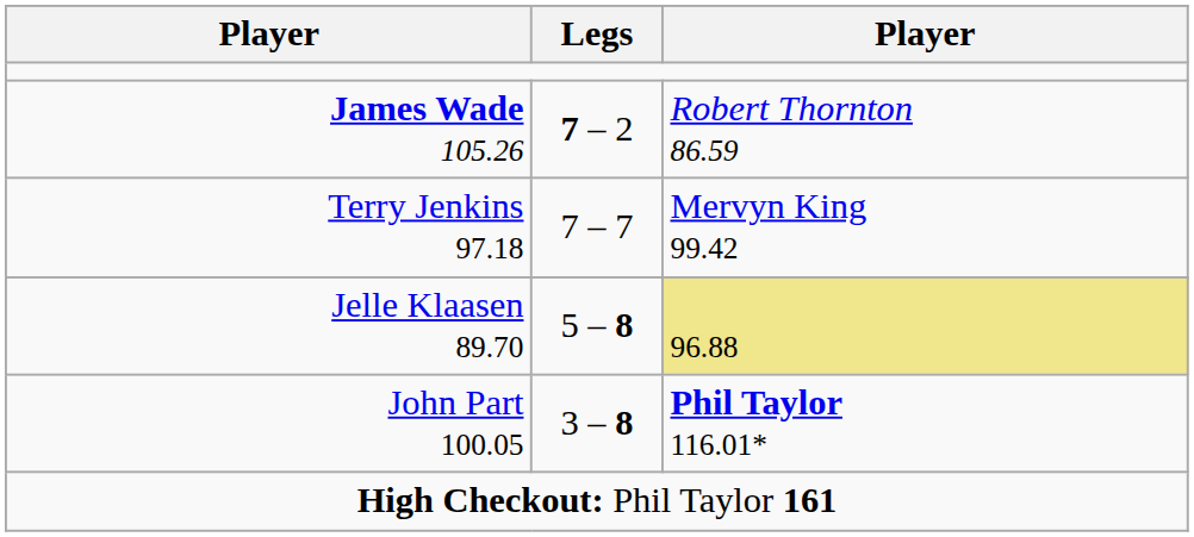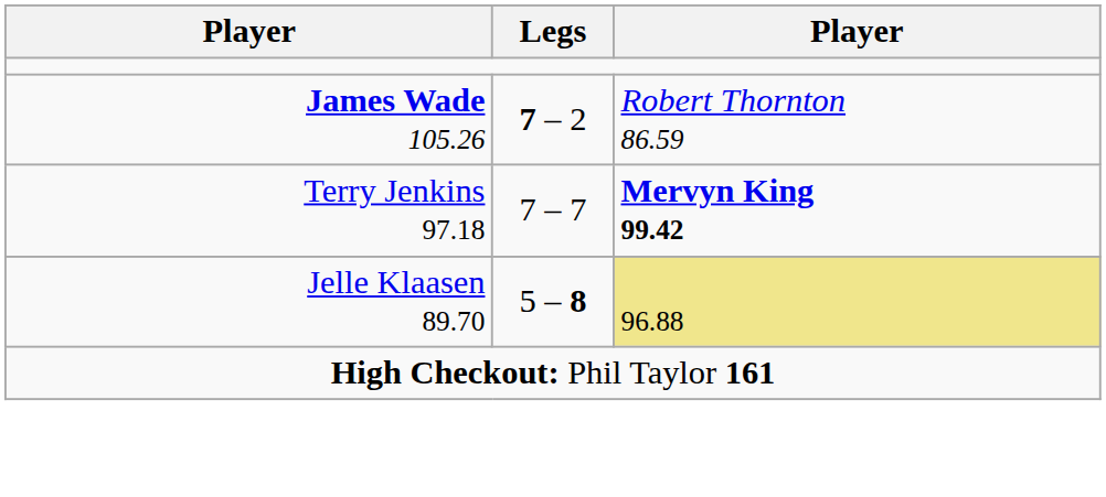 <table class=wikitable style="text-align:center">
 <tr>
 <th width=225>Player</th>
 <th width=50>Legs</th>
 <th width=225>Player</th>
 </tr>
 <tr align=center>
 <td colspan="3"></td>
 </tr>
 <tr align=left>
 <td align=right><strong><a href='#'>James Wade</a></strong>  <br><small><span><em>105.26</em></span></small></td>
 <td align=center><strong>7</strong> – 2</td>
 <td> <em><a href='#'>Robert Thornton</a></em> <br><small><span><em>86.59</em></span></small></td>
 </tr>
 <tr align=left>
 <td align=right><a href='#'>Terry Jenkins</a>  <br><small><span>97.18</span></small></td>
 <td align=center>7 – 7</td>
-<td> <a href='#'>Mervyn King</a> <br><small><span>99.42</span></small></td>
+<td><strong> <a href='#'>Mervyn King</a> <br><small><span>99.42</span></small></strong></td>
 </tr>
 <tr align=left>
 <td align=right><a href='#'>Jelle Klaasen</a>  <br><small><span>89.70</span></small></td>
 <td align=center>5 – <strong>8</strong></td>
 <td style="background: khaki;"> <br><small><span>96.88</span></small></td>
 </tr>
-<tr align=left>
-<td align=right><a href='#'>John Part</a>  <br><small><span>100.05</span></small></td>
-<td align=center>3 – <strong>8</strong></td>
-<td> <strong><a href='#'>Phil Taylor</a></strong> <br><small><span>116.01*</span></small></td>
-</tr>
 <tr align=center>
 <td colspan="3"><strong>High Checkout:</strong> Phil Taylor <strong>161</strong></td>
 </tr>
 </table>
